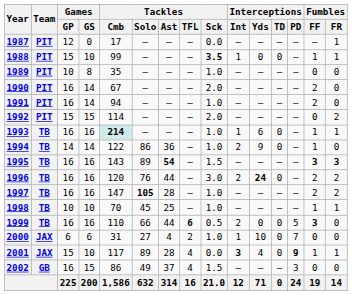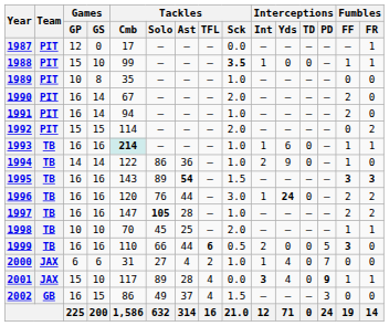 <table class="wikitable sortable" style="text-align: center;">
 <tr>
 <th rowspan="2">Year</th>
 <th rowspan="2">Team</th>
 <th colspan="2">Games</th>
 <th colspan="5">Tackles</th>
 <th colspan="4">Interceptions</th>
 <th colspan="2">Fumbles</th>
 </tr>
 <tr>
 <th>GP</th>
 <th>GS</th>
 <th>Cmb</th>
 <th>Solo</th>
 <th>Ast</th>
 <th>TFL</th>
 <th>Sck</th>
 <th>Int</th>
 <th>Yds</th>
 <th>TD</th>
 <th>PD</th>
 <th>FF</th>
 <th>FR</th>
 </tr>
 <tr>
 <th><a href='#'>1987</a></th>
 <th><a href='#'>PIT</a></th>
 <td>12</td>
 <td>0</td>
 <td>17</td>
 <td>–</td>
 <td>–</td>
 <td>–</td>
 <td>0.0</td>
 <td>–</td>
 <td>–</td>
 <td>–</td>
 <td>–</td>
 <td>–</td>
 <td>1</td>
 </tr>
 <tr>
 <th><a href='#'>1988</a></th>
 <th><a href='#'>PIT</a></th>
 <td>15</td>
 <td>10</td>
 <td>99</td>
 <td>–</td>
 <td>–</td>
 <td>–</td>
 <td><strong>3.5</strong></td>
 <td>1</td>
 <td>0</td>
 <td>0</td>
 <td>–</td>
 <td>1</td>
 <td>1</td>
 </tr>
 <tr>
 <th><a href='#'>1989</a></th>
 <th><a href='#'>PIT</a></th>
 <td>10</td>
 <td>8</td>
 <td>35</td>
 <td>–</td>
 <td>–</td>
 <td>–</td>
 <td>1.0</td>
 <td>–</td>
 <td>–</td>
 <td>–</td>
 <td>–</td>
 <td>0</td>
 <td>0</td>
 </tr>
 <tr>
 <th><a href='#'>1990</a></th>
 <th><a href='#'>PIT</a></th>
 <td>16</td>
 <td>14</td>
 <td>67</td>
 <td>–</td>
 <td>–</td>
 <td>–</td>
 <td>2.0</td>
 <td>–</td>
 <td>–</td>
 <td>–</td>
 <td>–</td>
 <td>2</td>
 <td>0</td>
 </tr>
 <tr>
 <th><a href='#'>1991</a></th>
 <th><a href='#'>PIT</a></th>
 <td>16</td>
 <td>14</td>
 <td>94</td>
 <td>–</td>
 <td>–</td>
 <td>–</td>
 <td>1.0</td>
 <td>–</td>
 <td>–</td>
 <td>–</td>
 <td>–</td>
 <td>2</td>
 <td>0</td>
 </tr>
 <tr>
 <th><a href='#'>1992</a></th>
 <th><a href='#'>PIT</a></th>
 <td>15</td>
 <td>15</td>
 <td>114</td>
 <td>–</td>
 <td>–</td>
 <td>–</td>
 <td>2.0</td>
 <td>–</td>
 <td>–</td>
 <td>–</td>
 <td>–</td>
 <td>0</td>
 <td>2</td>
 </tr>
 <tr>
 <th><a href='#'>1993</a></th>
 <th><a href='#'>TB</a></th>
 <td>16</td>
 <td>16</td>
 <td style="background:#cfecec;"><strong>214</strong></td>
 <td>–</td>
 <td>–</td>
 <td>–</td>
 <td>1.0</td>
 <td>1</td>
 <td>6</td>
 <td>0</td>
 <td>–</td>
 <td>1</td>
 <td>1</td>
 </tr>
 <tr>
 <th><a href='#'>1994</a></th>
 <th><a href='#'>TB</a></th>
 <td>14</td>
 <td>14</td>
 <td>122</td>
 <td>86</td>
 <td>36</td>
 <td>–</td>
 <td>1.0</td>
 <td>2</td>
 <td>9</td>
 <td>0</td>
 <td>–</td>
 <td>1</td>
 <td>0</td>
 </tr>
 <tr>
 <th><a href='#'>1995</a></th>
 <th><a href='#'>TB</a></th>
 <td>16</td>
 <td>16</td>
 <td>143</td>
 <td>89</td>
 <td><strong>54</strong></td>
 <td>–</td>
 <td>1.5</td>
 <td>–</td>
 <td>–</td>
 <td>–</td>
 <td>–</td>
 <td><strong>3</strong></td>
 <td><strong>3</strong></td>
 </tr>
 <tr>
 <th><a href='#'>1996</a></th>
 <th><a href='#'>TB</a></th>
 <td>16</td>
 <td>16</td>
 <td>120</td>
 <td>76</td>
 <td>44</td>
 <td>–</td>
 <td>3.0</td>
-<td>2</td>
+<td>1</td>
 <td><strong>24</strong></td>
 <td>0</td>
 <td>–</td>
 <td>2</td>
 <td>2</td>
 </tr>
 <tr>
 <th><a href='#'>1997</a></th>
 <th><a href='#'>TB</a></th>
 <td>16</td>
 <td>16</td>
 <td>147</td>
 <td><strong>105</strong></td>
 <td>28</td>
 <td>–</td>
 <td>1.0</td>
 <td>–</td>
 <td>–</td>
 <td>–</td>
 <td>–</td>
 <td>2</td>
 <td>2</td>
 </tr>
 <tr>
 <th><a href='#'>1998</a></th>
 <th><a href='#'>TB</a></th>
 <td>10</td>
 <td>10</td>
 <td>70</td>
 <td>45</td>
 <td>25</td>
 <td>–</td>
-<td>1.0</td>
+<td>2.0</td>
 <td>–</td>
 <td>–</td>
 <td>–</td>
 <td>–</td>
 <td>1</td>
 <td>1</td>
 </tr>
 <tr>
 <th><a href='#'>1999</a></th>
 <th><a href='#'>TB</a></th>
 <td>16</td>
 <td>16</td>
 <td>110</td>
 <td>66</td>
 <td>44</td>
 <td><strong>6</strong></td>
 <td>0.5</td>
 <td>2</td>
 <td>0</td>
 <td>0</td>
 <td>5</td>
 <td><strong>3</strong></td>
 <td>0</td>
 </tr>
 <tr>
 <th><a href='#'>2000</a></th>
 <th><a href='#'>JAX</a></th>
 <td>6</td>
 <td>6</td>
 <td>31</td>
 <td>27</td>
 <td>4</td>
 <td>2</td>
 <td>1.0</td>
 <td>1</td>
-<td>10</td>
+<td>4</td>
 <td>0</td>
 <td>7</td>
 <td>0</td>
 <td>0</td>
 </tr>
 <tr>
 <th><a href='#'>2001</a></th>
 <th><a href='#'>JAX</a></th>
 <td>15</td>
 <td>10</td>
 <td>117</td>
 <td>89</td>
 <td>28</td>
 <td>4</td>
 <td>0.0</td>
 <td><strong>3</strong></td>
 <td>4</td>
 <td>0</td>
 <td><strong>9</strong></td>
 <td>1</td>
 <td>1</td>
 </tr>
 <tr>
 <th><a href='#'>2002</a></th>
 <th><a href='#'>GB</a></th>
 <td>16</td>
 <td>15</td>
 <td>86</td>
 <td>49</td>
 <td>37</td>
 <td>4</td>
 <td>1.5</td>
 <td>–</td>
 <td>–</td>
 <td>–</td>
 <td>3</td>
 <td>0</td>
 <td>0</td>
 </tr>
 <tr>
 <th colspan="2"></th>
 <th>225</th>
 <th>200</th>
 <th>1,586</th>
 <th>632</th>
 <th>314</th>
 <th>16</th>
 <th>21.0</th>
 <th>12</th>
 <th>71</th>
 <th>0</th>
 <th>24</th>
 <th>19</th>
 <th>14</th>
 </tr>
 </table>
